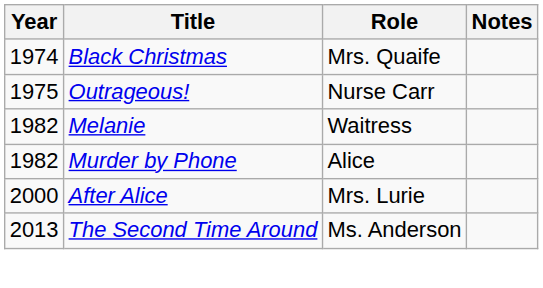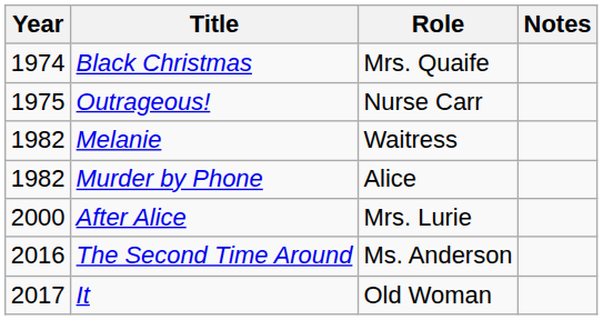 <table class="wikitable sortable">
 <tr>
 <th>Year</th>
 <th>Title</th>
 <th>Role</th>
 <th class="unsortable">Notes</th>
 </tr>
 <tr>
 <td>1974</td>
 <td><a href='#'><em>Black Christmas</em></a></td>
 <td>Mrs. Quaife</td>
 <td></td>
 </tr>
 <tr>
 <td>1975</td>
 <td><em><a href='#'>Outrageous!</a></em></td>
 <td>Nurse Carr</td>
 <td></td>
 </tr>
 <tr>
 <td>1982</td>
 <td><a href='#'><em>Melanie</em></a></td>
 <td>Waitress</td>
 <td></td>
 </tr>
 <tr>
 <td>1982</td>
 <td><em><a href='#'>Murder by Phone</a></em></td>
 <td>Alice</td>
 <td></td>
 </tr>
 <tr>
 <td>2000</td>
 <td><em><a href='#'>After Alice</a></em></td>
 <td>Mrs. Lurie</td>
 <td></td>
 </tr>
 <tr>
-<td>2013</td>
+<td>2016</td>
 <td data-sort-value="Second Time Around, The"><a href='#'><em>The Second Time Around</em></a></td>
 <td>Ms. Anderson</td>
 <td></td>
 </tr>
+<tr>
+<td>2017</td>
+<td><a href='#'><em>It</em></a></td>
+<td>Old Woman</td>
+<td></td>
+</tr>
 </table>
